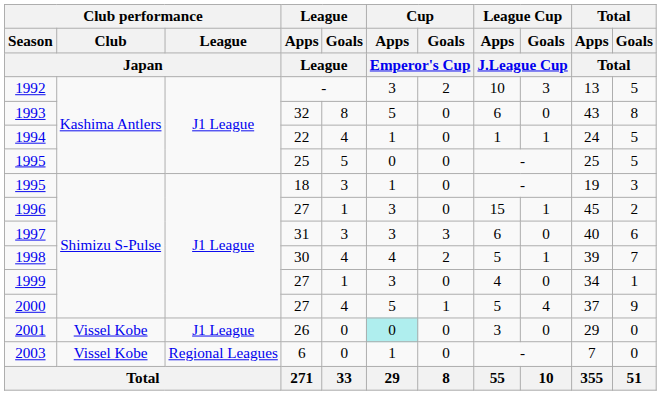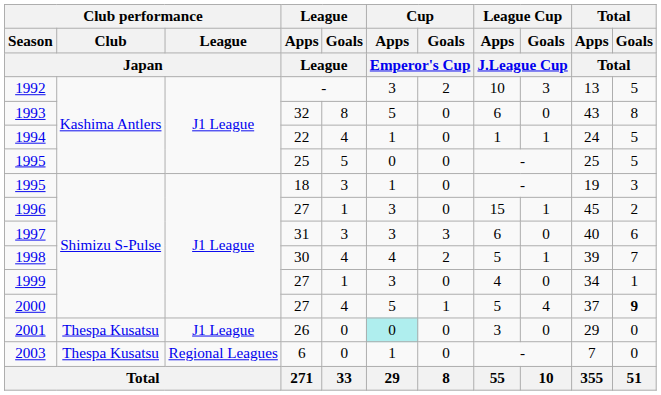 <table class="wikitable" style="text-align:center;">
 <tr>
 <th colspan=3>Club performance</th>
 <th colspan=2>League</th>
 <th colspan=2>Cup</th>
 <th colspan=2>League Cup</th>
 <th colspan=2>Total</th>
 </tr>
 <tr>
 <th>Season</th>
 <th>Club</th>
 <th>League</th>
 <th>Apps</th>
 <th>Goals</th>
 <th>Apps</th>
 <th>Goals</th>
 <th>Apps</th>
 <th>Goals</th>
 <th>Apps</th>
 <th>Goals</th>
 </tr>
 <tr>
 <th colspan=3>Japan</th>
 <th colspan=2>League</th>
 <th colspan=2><a href='#'>Emperor's Cup</a></th>
 <th colspan=2><a href='#'>J.League Cup</a></th>
 <th colspan=2>Total</th>
 </tr>
 <tr>
 <td><a href='#'>1992</a></td>
 <td rowspan="4"><a href='#'>Kashima Antlers</a></td>
 <td rowspan="4"><a href='#'>J1 League</a></td>
 <td colspan="2">-</td>
 <td>3</td>
 <td>2</td>
 <td>10</td>
 <td>3</td>
 <td>13</td>
 <td>5</td>
 </tr>
 <tr>
 <td><a href='#'>1993</a></td>
 <td>32</td>
 <td>8</td>
 <td>5</td>
 <td>0</td>
 <td>6</td>
 <td>0</td>
 <td>43</td>
 <td>8</td>
 </tr>
 <tr>
 <td><a href='#'>1994</a></td>
 <td>22</td>
 <td>4</td>
 <td>1</td>
 <td>0</td>
 <td>1</td>
 <td>1</td>
 <td>24</td>
 <td>5</td>
 </tr>
 <tr>
 <td><a href='#'>1995</a></td>
 <td>25</td>
 <td>5</td>
 <td>0</td>
 <td>0</td>
 <td colspan="2">-</td>
 <td>25</td>
 <td>5</td>
 </tr>
 <tr>
 <td><a href='#'>1995</a></td>
 <td rowspan="6"><a href='#'>Shimizu S-Pulse</a></td>
 <td rowspan="6"><a href='#'>J1 League</a></td>
 <td>18</td>
 <td>3</td>
 <td>1</td>
 <td>0</td>
 <td colspan="2">-</td>
 <td>19</td>
 <td>3</td>
 </tr>
 <tr>
 <td><a href='#'>1996</a></td>
 <td>27</td>
 <td>1</td>
 <td>3</td>
 <td>0</td>
 <td>15</td>
 <td>1</td>
 <td>45</td>
 <td>2</td>
 </tr>
 <tr>
 <td><a href='#'>1997</a></td>
 <td>31</td>
 <td>3</td>
 <td>3</td>
 <td>3</td>
 <td>6</td>
 <td>0</td>
 <td>40</td>
 <td>6</td>
 </tr>
 <tr>
 <td><a href='#'>1998</a></td>
 <td>30</td>
 <td>4</td>
 <td>4</td>
 <td>2</td>
 <td>5</td>
 <td>1</td>
 <td>39</td>
 <td>7</td>
 </tr>
 <tr>
 <td><a href='#'>1999</a></td>
 <td>27</td>
 <td>1</td>
 <td>3</td>
 <td>0</td>
 <td>4</td>
 <td>0</td>
 <td>34</td>
 <td>1</td>
 </tr>
 <tr>
 <td><a href='#'>2000</a></td>
 <td>27</td>
 <td>4</td>
 <td>5</td>
 <td>1</td>
 <td>5</td>
 <td>4</td>
 <td>37</td>
-<td>9</td>
+<td><strong>9</strong></td>
 </tr>
 <tr>
 <td><a href='#'>2001</a></td>
-<td><a href='#'>Vissel Kobe</a></td>
+<td><a href='#'>Thespa Kusatsu</a></td>
 <td><a href='#'>J1 League</a></td>
 <td>26</td>
 <td>0</td>
 <td style="background: paleturquoise;">0</td>
 <td>0</td>
 <td>3</td>
 <td>0</td>
 <td>29</td>
 <td>0</td>
 </tr>
 <tr>
 <td><a href='#'>2003</a></td>
-<td><a href='#'>Vissel Kobe</a></td>
+<td><a href='#'>Thespa Kusatsu</a></td>
 <td><a href='#'>Regional Leagues</a></td>
 <td>6</td>
 <td>0</td>
 <td>1</td>
 <td>0</td>
 <td colspan="2">-</td>
 <td>7</td>
 <td>0</td>
 </tr>
 <tr>
 <th colspan=3>Total</th>
 <th>271</th>
 <th>33</th>
 <th>29</th>
 <th>8</th>
 <th>55</th>
 <th>10</th>
 <th>355</th>
 <th>51</th>
 </tr>
 </table>
